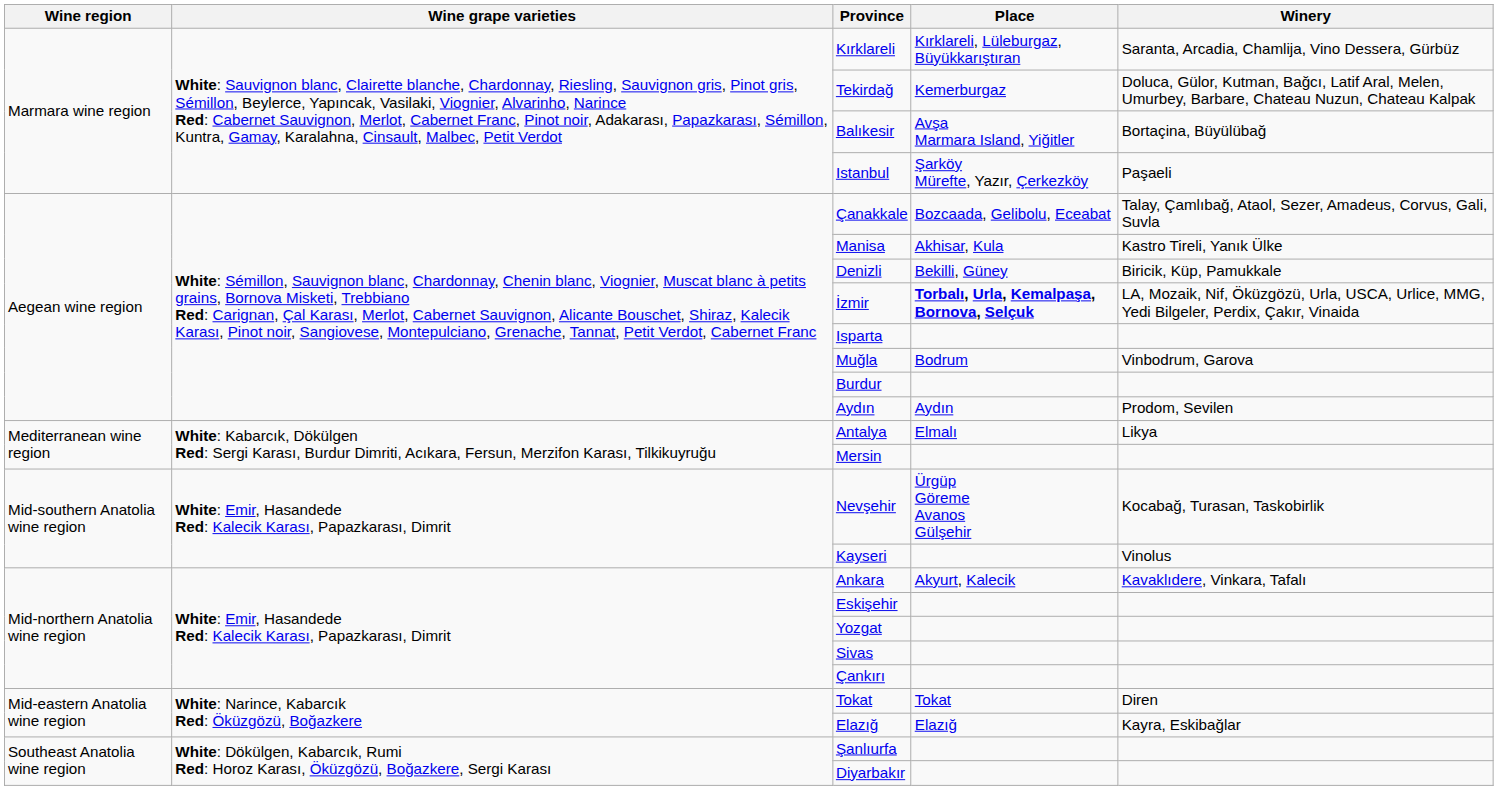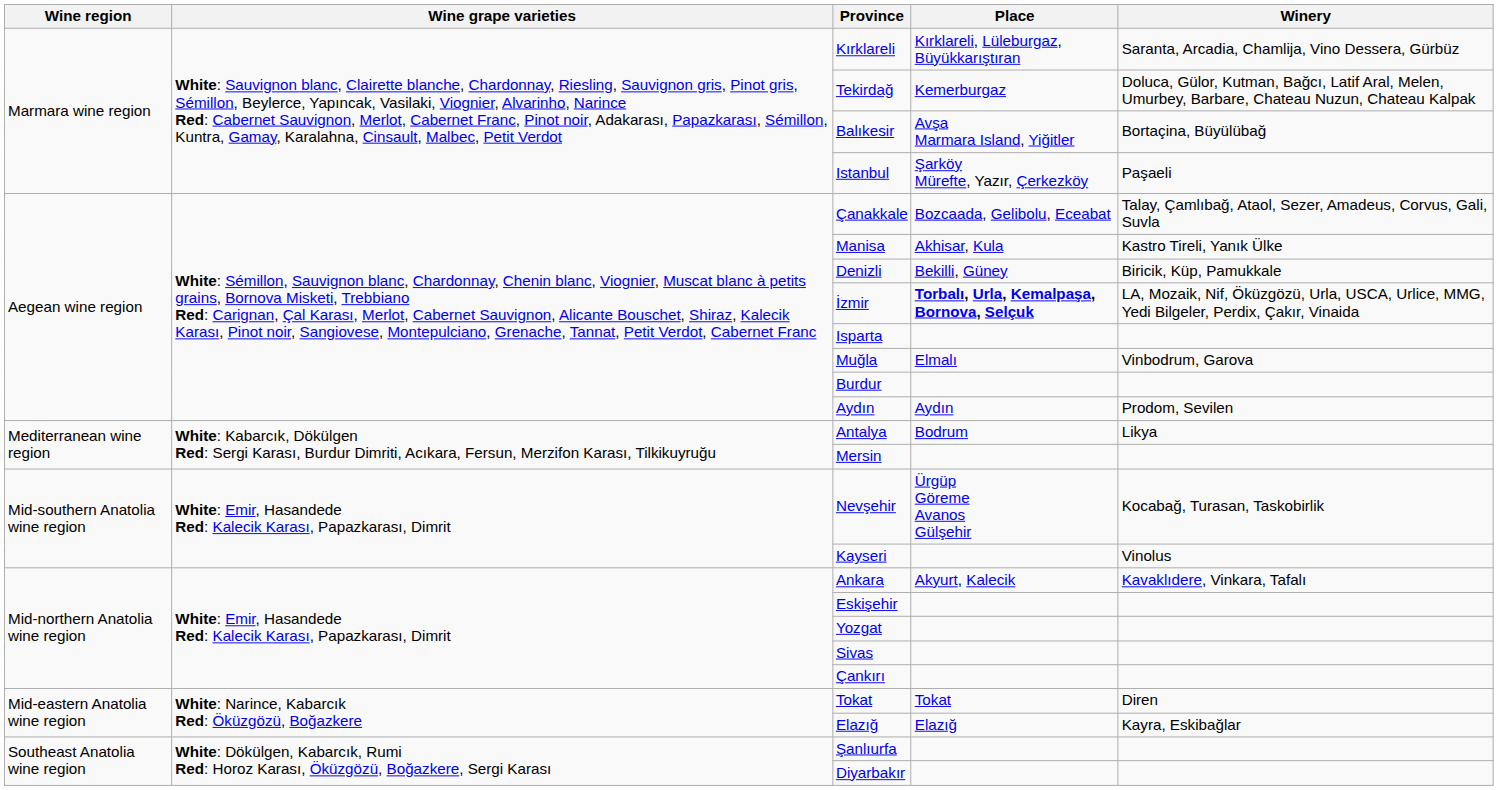 <table class=wikitable>
 <tr>
 <th>Wine region</th>
 <th>Wine grape varieties</th>
 <th>Province</th>
 <th>Place</th>
 <th>Winery</th>
 </tr>
 <tr>
 <td rowspan=4>Marmara wine region</td>
 <td rowspan=4><strong>White</strong>: <a href='#'>Sauvignon blanc</a>, <a href='#'>Clairette blanche</a>, <a href='#'>Chardonnay</a>, <a href='#'>Riesling</a>, <a href='#'>Sauvignon gris</a>, <a href='#'>Pinot gris</a>, <a href='#'>Sémillon</a>, Beylerce, Yapıncak, Vasilaki, <a href='#'>Viognier</a>, <a href='#'>Alvarinho</a>, <a href='#'>Narince</a><br><strong>Red</strong>: <a href='#'>Cabernet Sauvignon</a>, <a href='#'>Merlot</a>, <a href='#'>Cabernet Franc</a>, <a href='#'>Pinot noir</a>, Adakarası, <a href='#'>Papazkarası</a>, <a href='#'>Sémillon</a>, Kuntra,  <a href='#'>Gamay</a>, Karalahna, <a href='#'>Cinsault</a>, <a href='#'>Malbec</a>, <a href='#'>Petit Verdot</a></td>
 <td><a href='#'>Kırklareli</a></td>
 <td><a href='#'>Kırklareli</a>, <a href='#'>Lüleburgaz</a>, <a href='#'>Büyükkarıştıran</a></td>
 <td>Saranta, Arcadia, Chamlija, Vino Dessera, Gürbüz</td>
 </tr>
 <tr>
 <td><a href='#'>Tekirdağ</a></td>
 <td><a href='#'>Kemerburgaz</a></td>
 <td>Doluca, Gülor, Kutman, Bağcı, Latif Aral, Melen, Umurbey, Barbare, Chateau Nuzun, Chateau Kalpak</td>
 </tr>
 <tr>
 <td><a href='#'>Balıkesir</a></td>
 <td><a href='#'>Avşa</a><br><a href='#'>Marmara Island</a>, <a href='#'>Yiğitler</a></td>
 <td>Bortaçina, Büyülübağ</td>
 </tr>
 <tr>
 <td><a href='#'>Istanbul</a></td>
 <td><a href='#'>Şarköy</a> <br> <a href='#'>Mürefte</a>, Yazır, <a href='#'>Çerkezköy</a></td>
 <td>Paşaeli</td>
 </tr>
 <tr>
 <td rowspan=8>Aegean wine region</td>
 <td rowspan=8><strong>White</strong>: <a href='#'>Sémillon</a>, <a href='#'>Sauvignon blanc</a>, <a href='#'>Chardonnay</a>, <a href='#'>Chenin blanc</a>, <a href='#'>Viognier</a>, <a href='#'>Muscat blanc à petits grains</a>, <a href='#'>Bornova Misketi</a>, <a href='#'>Trebbiano</a><br><strong>Red</strong>: <a href='#'>Carignan</a>, <a href='#'>Çal Karası</a>, <a href='#'>Merlot</a>, <a href='#'>Cabernet Sauvignon</a>, <a href='#'>Alicante Bouschet</a>, <a href='#'>Shiraz</a>, <a href='#'>Kalecik Karası</a>, <a href='#'>Pinot noir</a>, <a href='#'>Sangiovese</a>, <a href='#'>Montepulciano</a>, <a href='#'>Grenache</a>, <a href='#'>Tannat</a>, <a href='#'>Petit Verdot</a>, <a href='#'>Cabernet Franc</a></td>
 <td><a href='#'>Çanakkale</a></td>
 <td><a href='#'>Bozcaada</a>, <a href='#'>Gelibolu</a>, <a href='#'>Eceabat</a></td>
 <td>Talay, Çamlıbağ, Ataol, Sezer, Amadeus, Corvus, Gali, Suvla</td>
 </tr>
 <tr>
 <td><a href='#'>Manisa</a></td>
 <td><a href='#'>Akhisar</a>, <a href='#'>Kula</a></td>
 <td>Kastro Tireli, Yanık Ülke</td>
 </tr>
 <tr>
 <td><a href='#'>Denizli</a></td>
 <td><a href='#'>Bekilli</a>, <a href='#'>Güney</a></td>
 <td>Biricik, Küp, Pamukkale</td>
 </tr>
 <tr>
 <td><a href='#'>İzmir</a></td>
 <td><strong><a href='#'>Torbalı</a>, <a href='#'>Urla</a>, <a href='#'>Kemalpaşa</a>, <a href='#'>Bornova</a>, <a href='#'>Selçuk</a></strong></td>
 <td>LA, Mozaik, Nif, Öküzgözü, Urla, USCA, Urlice, MMG, Yedi Bilgeler, Perdix, Çakır, Vinaida</td>
 </tr>
 <tr>
 <td><a href='#'>Isparta</a></td>
 <td></td>
 <td></td>
 </tr>
 <tr>
 <td><a href='#'>Muğla</a></td>
-<td><a href='#'>Bodrum</a></td>
+<td><a href='#'>Elmalı</a></td>
 <td>Vinbodrum, Garova</td>
 </tr>
 <tr>
 <td><a href='#'>Burdur</a></td>
 <td></td>
 <td></td>
 </tr>
 <tr>
 <td><a href='#'>Aydın</a></td>
 <td><a href='#'>Aydın</a></td>
 <td>Prodom, Sevilen</td>
 </tr>
 <tr>
 <td rowspan=2>Mediterranean wine region</td>
 <td rowspan=2><strong>White</strong>: Kabarcık, Dökülgen<br><strong>Red</strong>: Sergi Karası, Burdur Dimriti, Acıkara, Fersun, Merzifon Karası, Tilkikuyruğu</td>
 <td><a href='#'>Antalya</a></td>
-<td><a href='#'>Elmalı</a></td>
+<td><a href='#'>Bodrum</a></td>
 <td>Likya</td>
 </tr>
 <tr>
 <td><a href='#'>Mersin</a></td>
 <td></td>
 <td></td>
 </tr>
 <tr>
 <td rowspan=2>Mid-southern Anatolia wine region</td>
 <td rowspan=2><strong>White</strong>: <a href='#'>Emir</a>, Hasandede<br><strong>Red</strong>: <a href='#'>Kalecik Karası</a>,  Papazkarası, Dimrit</td>
 <td><a href='#'>Nevşehir</a></td>
 <td><a href='#'>Ürgüp</a><br><a href='#'>Göreme</a><br><a href='#'>Avanos</a><br><a href='#'>Gülşehir</a></td>
 <td>Kocabağ, Turasan, Taskobirlik</td>
 </tr>
 <tr>
 <td><a href='#'>Kayseri</a></td>
 <td></td>
 <td>Vinolus</td>
 </tr>
 <tr>
 <td rowspan=5>Mid-northern Anatolia wine region</td>
 <td rowspan=5><strong>White</strong>: <a href='#'>Emir</a>, Hasandede<br><strong>Red</strong>: <a href='#'>Kalecik Karası</a>,  Papazkarası, Dimrit</td>
 <td><a href='#'>Ankara</a></td>
 <td><a href='#'>Akyurt</a>, <a href='#'>Kalecik</a></td>
 <td><a href='#'>Kavaklıdere</a>, Vinkara, Tafalı</td>
 </tr>
 <tr>
 <td><a href='#'>Eskişehir</a></td>
 <td></td>
 <td></td>
 </tr>
 <tr>
 <td><a href='#'>Yozgat</a></td>
 <td></td>
 <td></td>
 </tr>
 <tr>
 <td><a href='#'>Sivas</a></td>
 <td></td>
 <td></td>
 </tr>
 <tr>
 <td><a href='#'>Çankırı</a></td>
 <td></td>
 <td></td>
 </tr>
 <tr>
 <td rowspan=2>Mid-eastern Anatolia wine region</td>
 <td rowspan=2><strong>White</strong>: Narince, Kabarcık<br><strong>Red</strong>: <a href='#'>Öküzgözü</a>, <a href='#'>Boğazkere</a></td>
 <td><a href='#'>Tokat</a></td>
 <td><a href='#'>Tokat</a></td>
 <td>Diren</td>
 </tr>
 <tr>
 <td><a href='#'>Elazığ</a></td>
 <td><a href='#'>Elazığ</a></td>
 <td>Kayra, Eskibağlar</td>
 </tr>
 <tr>
 <td rowspan=2>Southeast Anatolia wine region</td>
 <td rowspan=2><strong>White</strong>: Dökülgen, Kabarcık, Rumi<br><strong>Red</strong>: Horoz Karası, <a href='#'>Öküzgözü</a>, <a href='#'>Boğazkere</a>, Sergi Karası</td>
 <td><a href='#'>Şanlıurfa</a></td>
 <td></td>
 <td></td>
 </tr>
 <tr>
 <td><a href='#'>Diyarbakır</a></td>
 <td></td>
 <td></td>
 </tr>
 </table>
